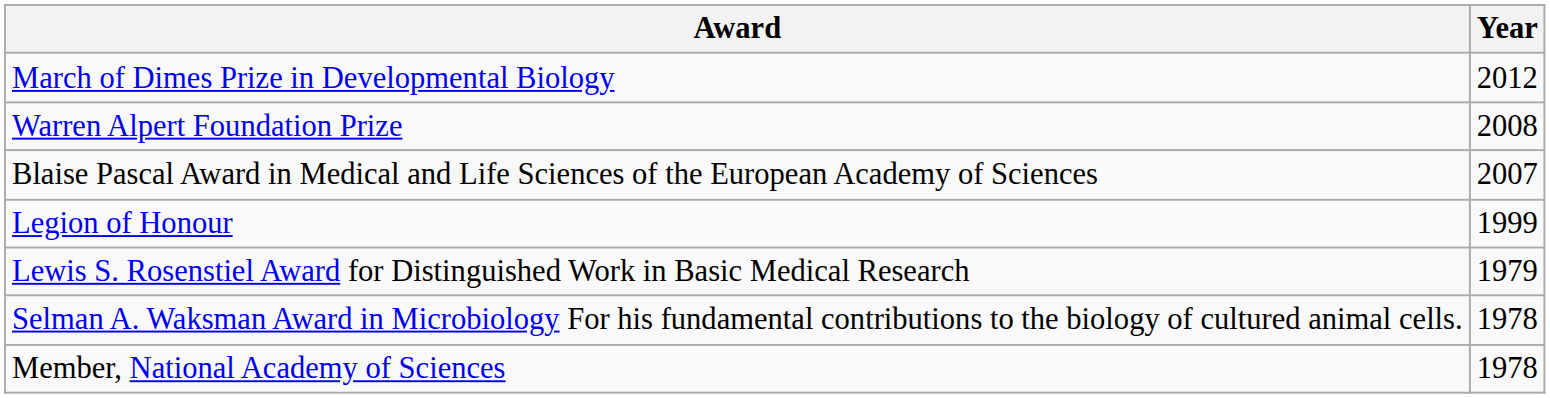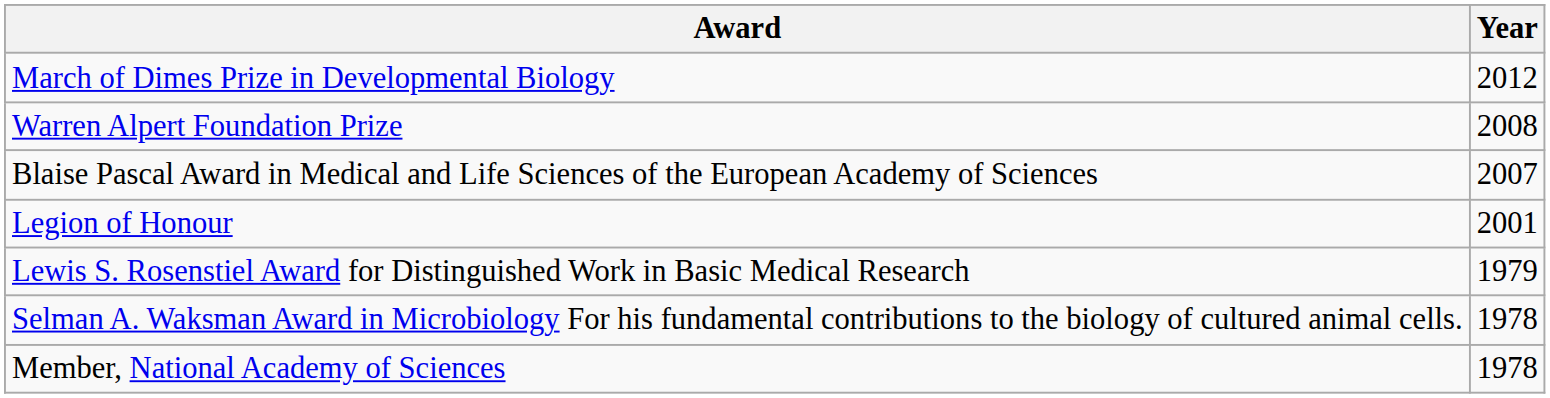 <table class="wikitable">
 <tr>
 <th>Award</th>
 <th>Year</th>
 </tr>
 <tr>
 <td><a href='#'>March of Dimes Prize in Developmental Biology</a></td>
 <td>2012</td>
 </tr>
 <tr>
 <td><a href='#'>Warren Alpert Foundation Prize</a></td>
 <td>2008</td>
 </tr>
 <tr>
 <td>Blaise Pascal Award in Medical and Life Sciences of the European Academy of Sciences</td>
 <td>2007</td>
 </tr>
 <tr>
 <td><a href='#'>Legion of Honour</a></td>
-<td>1999</td>
+<td>2001</td>
 </tr>
 <tr>
 <td><a href='#'>Lewis S. Rosenstiel Award</a> for Distinguished Work in Basic Medical Research</td>
 <td>1979</td>
 </tr>
 <tr>
 <td><a href='#'>Selman A. Waksman Award in Microbiology</a> For his fundamental contributions to the biology of cultured animal cells.</td>
 <td>1978</td>
 </tr>
 <tr>
 <td>Member, <a href='#'>National Academy of Sciences</a></td>
 <td>1978</td>
 </tr>
 </table>
